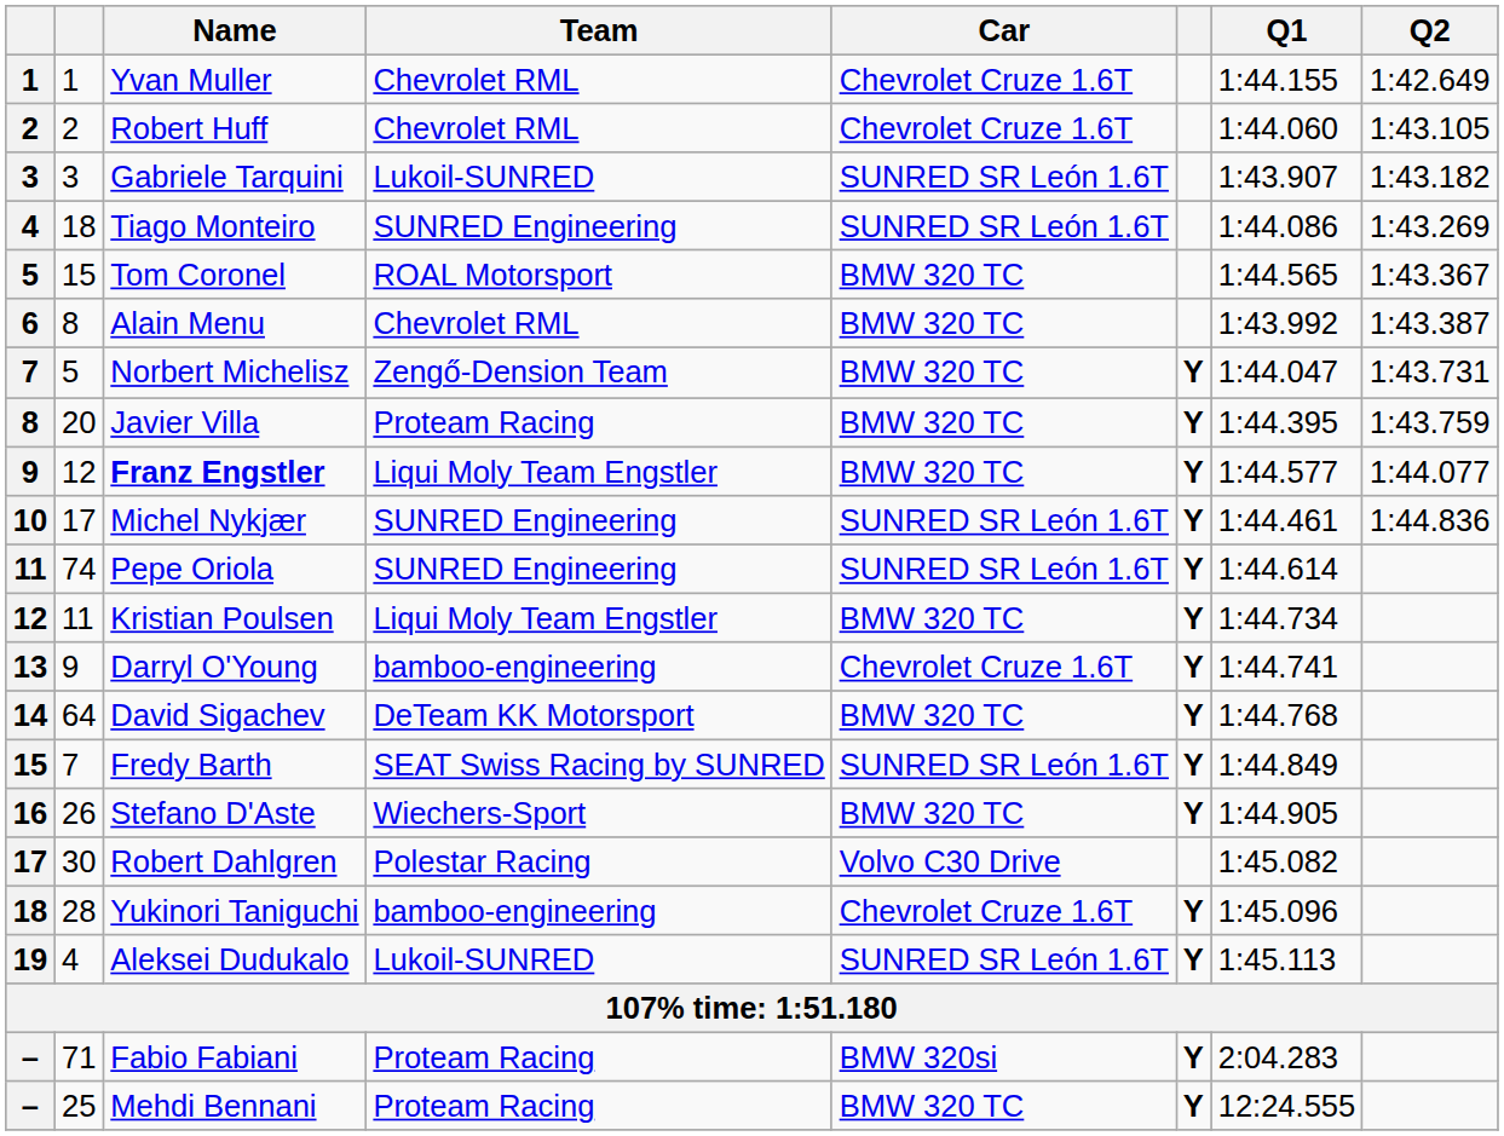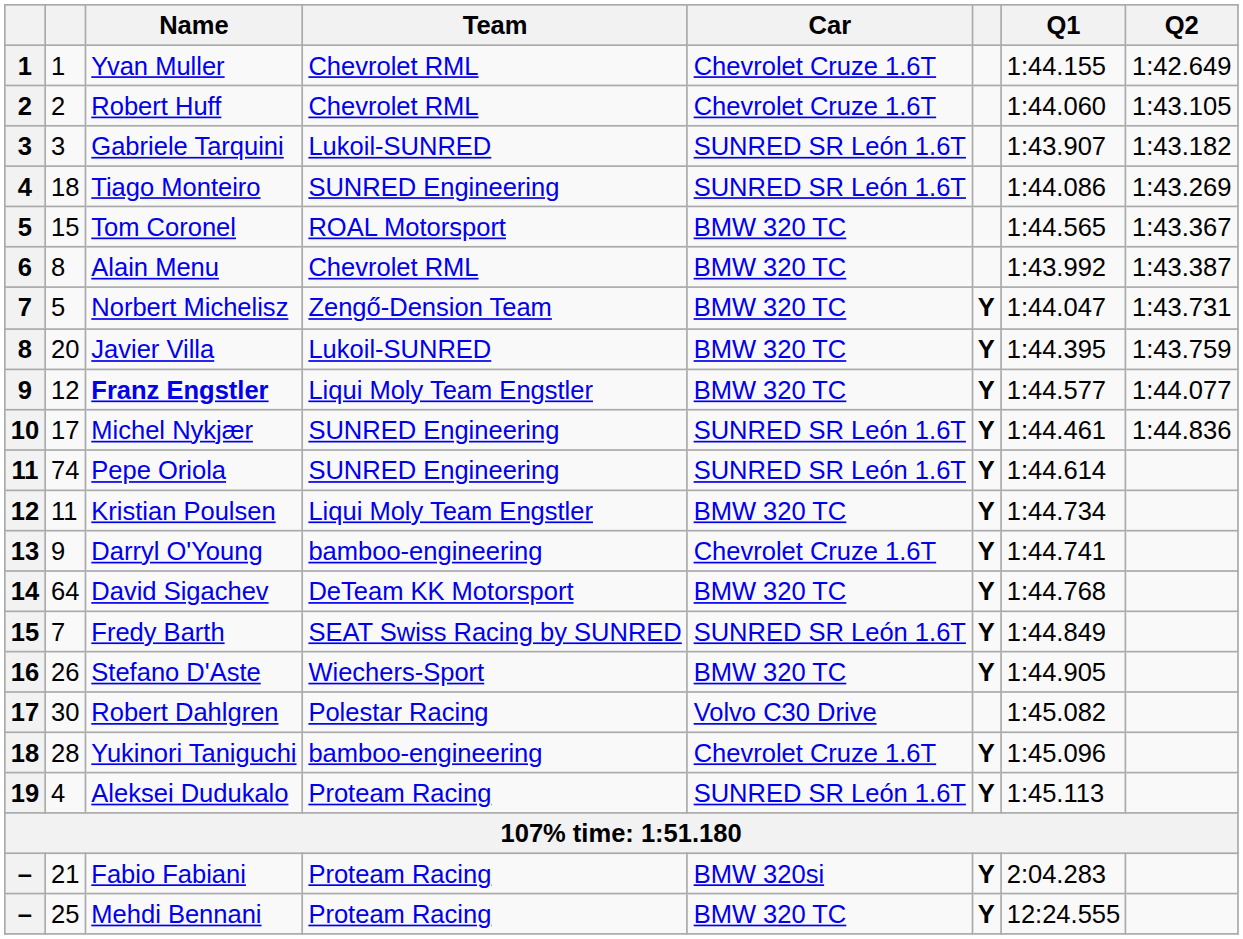 <table class="wikitable sortable" style="font-size: 95%;">
 <tr>
 <th></th>
 <th></th>
 <th>Name</th>
 <th>Team</th>
 <th>Car</th>
 <th></th>
 <th>Q1</th>
 <th>Q2</th>
 </tr>
 <tr>
 <th>1</th>
 <td>1</td>
 <td> <a href='#'>Yvan Muller</a></td>
 <td><a href='#'>Chevrolet RML</a></td>
 <td><a href='#'>Chevrolet Cruze 1.6T</a></td>
 <td></td>
 <td>1:44.155</td>
 <td>1:42.649</td>
 </tr>
 <tr>
 <th>2</th>
 <td>2</td>
 <td> <a href='#'>Robert Huff</a></td>
 <td><a href='#'>Chevrolet RML</a></td>
 <td><a href='#'>Chevrolet Cruze 1.6T</a></td>
 <td></td>
 <td>1:44.060</td>
 <td>1:43.105</td>
 </tr>
 <tr>
 <th>3</th>
 <td>3</td>
 <td> <a href='#'>Gabriele Tarquini</a></td>
 <td><a href='#'>Lukoil-SUNRED</a></td>
 <td><a href='#'>SUNRED SR León 1.6T</a></td>
 <td></td>
 <td>1:43.907</td>
 <td>1:43.182</td>
 </tr>
 <tr>
 <th>4</th>
 <td>18</td>
 <td> <a href='#'>Tiago Monteiro</a></td>
 <td><a href='#'>SUNRED Engineering</a></td>
 <td><a href='#'>SUNRED SR León 1.6T</a></td>
 <td></td>
 <td>1:44.086</td>
 <td>1:43.269</td>
 </tr>
 <tr>
 <th>5</th>
 <td>15</td>
 <td> <a href='#'>Tom Coronel</a></td>
 <td><a href='#'>ROAL Motorsport</a></td>
 <td><a href='#'>BMW 320 TC</a></td>
 <td></td>
 <td>1:44.565</td>
 <td>1:43.367</td>
 </tr>
 <tr>
 <th>6</th>
 <td>8</td>
 <td> <a href='#'>Alain Menu</a></td>
 <td><a href='#'>Chevrolet RML</a></td>
 <td><a href='#'>BMW 320 TC</a></td>
 <td></td>
 <td>1:43.992</td>
 <td>1:43.387</td>
 </tr>
 <tr>
 <th>7</th>
 <td>5</td>
 <td> <a href='#'>Norbert Michelisz</a></td>
 <td><a href='#'>Zengő-Dension Team</a></td>
 <td><a href='#'>BMW 320 TC</a></td>
 <td align=center><strong><span>Y</span></strong></td>
 <td>1:44.047</td>
 <td>1:43.731</td>
 </tr>
 <tr>
 <th>8</th>
 <td>20</td>
 <td> <a href='#'>Javier Villa</a></td>
-<td><a href='#'>Proteam Racing</a></td>
+<td><a href='#'>Lukoil-SUNRED</a></td>
 <td><a href='#'>BMW 320 TC</a></td>
 <td align=center><strong><span>Y</span></strong></td>
 <td>1:44.395</td>
 <td>1:43.759</td>
 </tr>
 <tr>
 <th>9</th>
 <td>12</td>
 <td> <strong><a href='#'>Franz Engstler</a></strong></td>
 <td><a href='#'>Liqui Moly Team Engstler</a></td>
 <td><a href='#'>BMW 320 TC</a></td>
 <td align=center><strong><span>Y</span></strong></td>
 <td>1:44.577</td>
 <td>1:44.077</td>
 </tr>
 <tr>
 <th>10</th>
 <td>17</td>
 <td> <a href='#'>Michel Nykjær</a></td>
 <td><a href='#'>SUNRED Engineering</a></td>
 <td><a href='#'>SUNRED SR León 1.6T</a></td>
 <td align=center><strong><span>Y</span></strong></td>
 <td>1:44.461</td>
 <td>1:44.836</td>
 </tr>
 <tr>
 <th>11</th>
 <td>74</td>
 <td> <a href='#'>Pepe Oriola</a></td>
 <td><a href='#'>SUNRED Engineering</a></td>
 <td><a href='#'>SUNRED SR León 1.6T</a></td>
 <td align=center><strong><span>Y</span></strong></td>
 <td>1:44.614</td>
 <td></td>
 </tr>
 <tr>
 <th>12</th>
 <td>11</td>
 <td> <a href='#'>Kristian Poulsen</a></td>
 <td><a href='#'>Liqui Moly Team Engstler</a></td>
 <td><a href='#'>BMW 320 TC</a></td>
 <td align=center><strong><span>Y</span></strong></td>
 <td>1:44.734</td>
 <td></td>
 </tr>
 <tr>
 <th>13</th>
 <td>9</td>
 <td> <a href='#'>Darryl O'Young</a></td>
 <td><a href='#'>bamboo-engineering</a></td>
 <td><a href='#'>Chevrolet Cruze 1.6T</a></td>
 <td align=center><strong><span>Y</span></strong></td>
 <td>1:44.741</td>
 <td></td>
 </tr>
 <tr>
 <th>14</th>
 <td>64</td>
 <td> <a href='#'>David Sigachev</a></td>
 <td><a href='#'>DeTeam KK Motorsport</a></td>
 <td><a href='#'>BMW 320 TC</a></td>
 <td align=center><strong><span>Y</span></strong></td>
 <td>1:44.768</td>
 <td></td>
 </tr>
 <tr>
 <th>15</th>
 <td>7</td>
 <td> <a href='#'>Fredy Barth</a></td>
 <td><a href='#'>SEAT Swiss Racing by SUNRED</a></td>
 <td><a href='#'>SUNRED SR León 1.6T</a></td>
 <td align=center><strong><span>Y</span></strong></td>
 <td>1:44.849</td>
 <td></td>
 </tr>
 <tr>
 <th>16</th>
 <td>26</td>
 <td> <a href='#'>Stefano D'Aste</a></td>
 <td><a href='#'>Wiechers-Sport</a></td>
 <td><a href='#'>BMW 320 TC</a></td>
 <td align=center><strong><span>Y</span></strong></td>
 <td>1:44.905</td>
 <td></td>
 </tr>
 <tr>
 <th>17</th>
 <td>30</td>
 <td> <a href='#'>Robert Dahlgren</a></td>
 <td><a href='#'>Polestar Racing</a></td>
 <td><a href='#'>Volvo C30 Drive</a></td>
 <td></td>
 <td>1:45.082</td>
 <td></td>
 </tr>
 <tr>
 <th>18</th>
 <td>28</td>
 <td> <a href='#'>Yukinori Taniguchi</a></td>
 <td><a href='#'>bamboo-engineering</a></td>
 <td><a href='#'>Chevrolet Cruze 1.6T</a></td>
 <td align=center><strong><span>Y</span></strong></td>
 <td>1:45.096</td>
 <td></td>
 </tr>
 <tr>
 <th>19</th>
 <td>4</td>
 <td> <a href='#'>Aleksei Dudukalo</a></td>
-<td><a href='#'>Lukoil-SUNRED</a></td>
+<td><a href='#'>Proteam Racing</a></td>
 <td><a href='#'>SUNRED SR León 1.6T</a></td>
 <td align=center><strong><span>Y</span></strong></td>
 <td>1:45.113</td>
 <td></td>
 </tr>
 <tr>
 <th colspan=8>107% time: 1:51.180</th>
 </tr>
 <tr>
 <th>–</th>
-<td>71</td>
+<td>21</td>
 <td> <a href='#'>Fabio Fabiani</a></td>
 <td><a href='#'>Proteam Racing</a></td>
 <td><a href='#'>BMW 320si</a></td>
 <td align=center><strong><span>Y</span></strong></td>
 <td>2:04.283</td>
 <td></td>
 </tr>
 <tr>
 <th>–</th>
 <td>25</td>
 <td> <a href='#'>Mehdi Bennani</a></td>
 <td><a href='#'>Proteam Racing</a></td>
 <td><a href='#'>BMW 320 TC</a></td>
 <td align=center><strong><span>Y</span></strong></td>
 <td>12:24.555</td>
 <td></td>
 </tr>
 </table>
